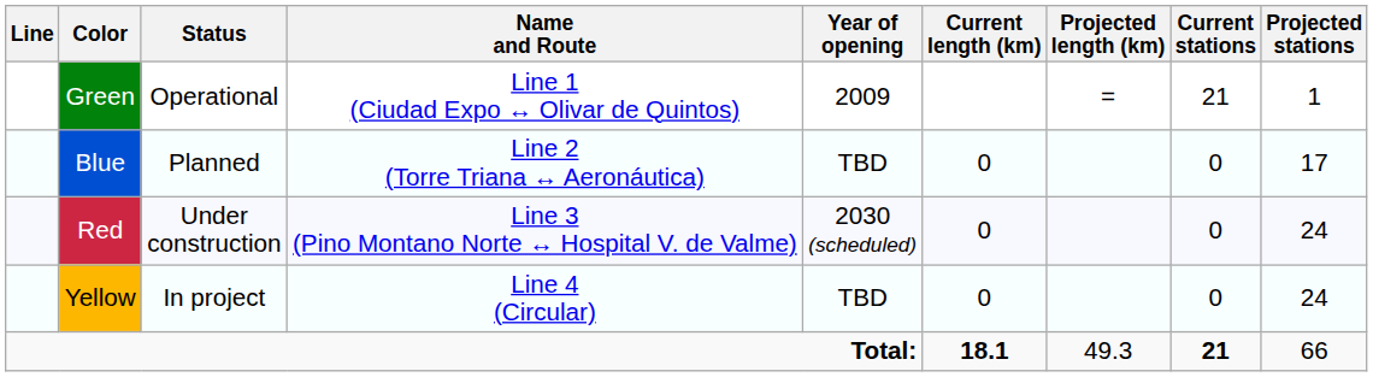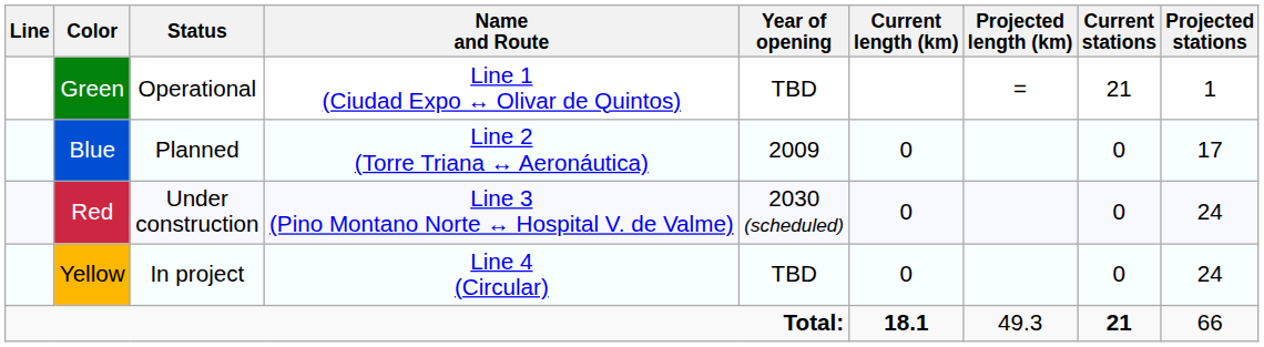 <table class=wikitable style="text-align: center">
 <tr style="font-size:85%">
 <th>Line</th>
 <th>Color</th>
 <th>Status</th>
 <th>Name<br>and Route</th>
 <th>Year of<br>opening</th>
 <th>Current <br>length (km)</th>
 <th>Projected<br>length (km)</th>
 <th>Current<br>stations</th>
 <th>Projected<br>stations</th>
 </tr>
 <tr bgcolor="#FFFFFF">
 <td> </td>
 <td style="color: white; background-color: #01820b">Green</td>
 <td>Operational</td>
 <td><a href='#'>Line 1<br>(Ciudad Expo ↔ Olivar de Quintos)</a></td>
-<td>2009</td>
+<td>TBD</td>
 <td></td>
 <td>=</td>
 <td align=center>21</td>
 <td align=center>1</td>
 </tr>
 <tr bgcolor="#F8FFFF">
 <td> </td>
 <td style="color: white; background-color: #004fd2">Blue</td>
 <td>Planned</td>
 <td><a href='#'>Line 2<br>(Torre Triana ↔ Aeronáutica)</a></td>
-<td>TBD</td>
+<td>2009</td>
 <td>0</td>
 <td></td>
 <td align=center>0</td>
 <td align=center>17</td>
 </tr>
 <tr bgcolor="#F8F8FF">
 <td> </td>
 <td style="color: white; background-color: #cc2643">Red</td>
 <td>Under<br>construction</td>
 <td><a href='#'>Line 3<br>(Pino Montano Norte ↔ Hospital V. de Valme)</a></td>
 <td>2030 <br><small><em>(scheduled)</em></small></td>
 <td>0</td>
 <td></td>
 <td align=center>0</td>
 <td align=center>24</td>
 </tr>
 <tr bgcolor="#F8FFFF">
 <td> </td>
 <td style="color: black; background-color: #feb700">Yellow</td>
 <td>In project</td>
 <td><a href='#'>Line 4<br>(Circular)</a></td>
 <td>TBD</td>
 <td>0</td>
 <td></td>
 <td align=center>0</td>
 <td align=center>24</td>
 </tr>
 <tr>
 <td colspan=5 style="text-align: right;"><strong>Total:</strong></td>
 <td><strong>18.1</strong></td>
 <td align=center>49.3</td>
 <td><strong>21</strong></td>
 <td>66</td>
 </tr>
 </table>
